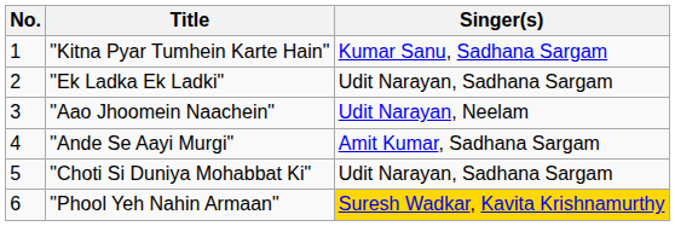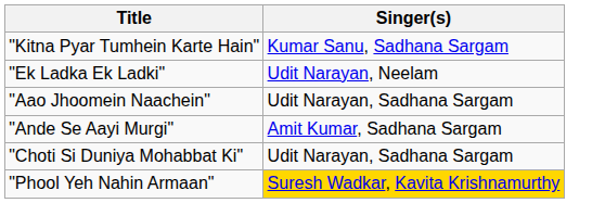 <table class="wikitable sortable">
 <tr>
-<th>No.</th>
 <th>Title</th>
 <th>Singer(s)</th>
 </tr>
 <tr>
-<td>1</td>
 <td>"Kitna Pyar Tumhein Karte Hain"</td>
 <td><a href='#'>Kumar Sanu</a>, <a href='#'>Sadhana Sargam</a></td>
 </tr>
 <tr>
-<td>2</td>
 <td>"Ek Ladka Ek Ladki"</td>
+<td><a href='#'>Udit Narayan</a>, Neelam</td>
+</tr>
+<tr>
+<td>"Aao Jhoomein Naachein"</td>
 <td>Udit Narayan, Sadhana Sargam</td>
 </tr>
 <tr>
-<td>3</td>
-<td>"Aao Jhoomein Naachein"</td>
-<td><a href='#'>Udit Narayan</a>, Neelam</td>
-</tr>
-<tr>
-<td>4</td>
 <td>"Ande Se Aayi Murgi"</td>
 <td><a href='#'>Amit Kumar</a>, Sadhana Sargam</td>
 </tr>
 <tr>
-<td>5</td>
 <td>"Choti Si Duniya Mohabbat Ki"</td>
 <td>Udit Narayan, Sadhana Sargam</td>
 </tr>
 <tr>
-<td>6</td>
 <td>"Phool Yeh Nahin Armaan"</td>
 <td style="background: gold;"><a href='#'>Suresh Wadkar</a>, <a href='#'>Kavita Krishnamurthy</a></td>
 </tr>
 </table>
